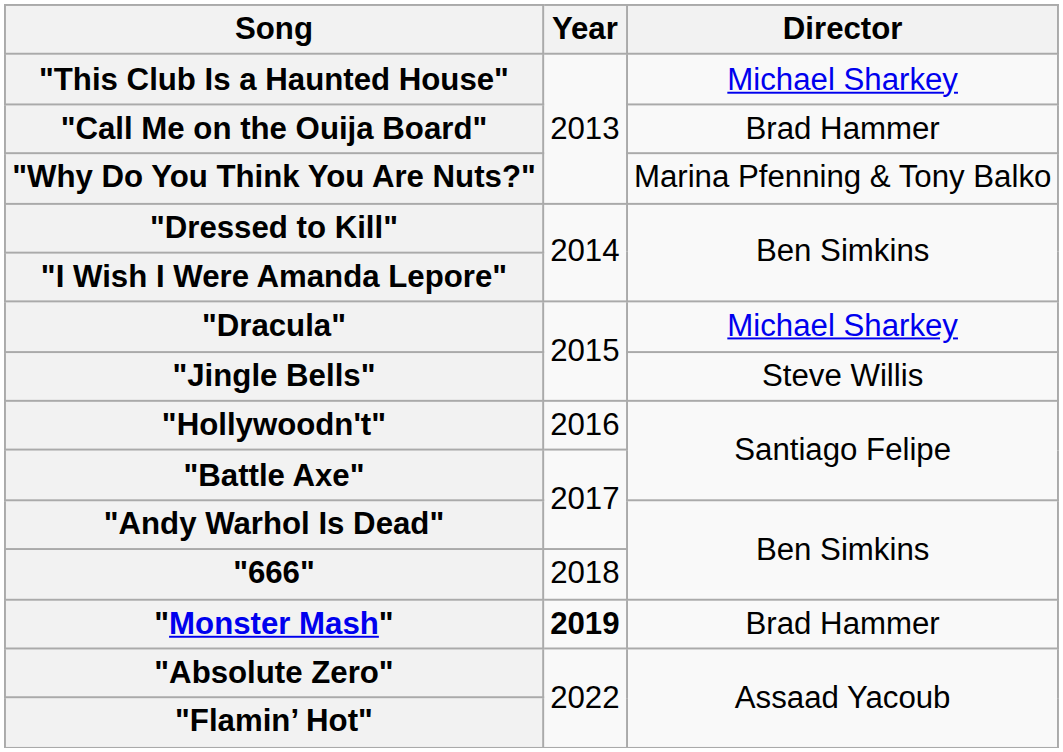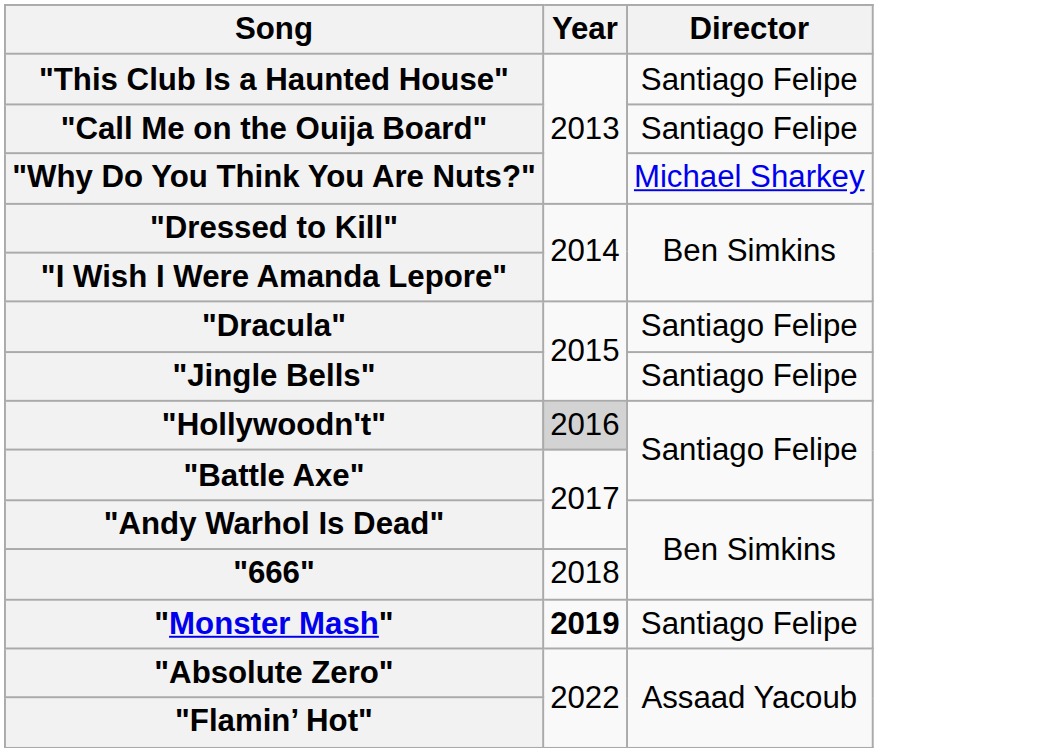 <table class="wikitable plainrowheaders" style="text-align:center;">
 <tr>
 <th scope="col">Song</th>
 <th scope="col">Year</th>
 <th scope="col">Director</th>
 </tr>
 <tr>
 <th scope="row">"This Club Is a Haunted House"</th>
 <td rowspan="3">2013</td>
-<td><a href='#'>Michael Sharkey</a></td>
+<td>Santiago Felipe</td>
 </tr>
 <tr>
 <th scope="row">"Call Me on the Ouija Board"</th>
-<td>Brad Hammer</td>
+<td>Santiago Felipe</td>
 </tr>
 <tr>
 <th scope="row">"Why Do You Think You Are Nuts?"</th>
-<td>Marina Pfenning & Tony Balko</td>
+<td><a href='#'>Michael Sharkey</a></td>
 </tr>
 <tr>
 <th scope="row">"Dressed to Kill"</th>
 <td rowspan="2">2014</td>
 <td rowspan="2">Ben Simkins</td>
 </tr>
 <tr>
 <th scope="row">"I Wish I Were Amanda Lepore"</th>
 </tr>
 <tr>
 <th scope="row">"Dracula"</th>
 <td rowspan="2">2015</td>
-<td><a href='#'>Michael Sharkey</a></td>
+<td>Santiago Felipe</td>
 </tr>
 <tr>
 <th scope="row">"Jingle Bells"</th>
-<td>Steve Willis</td>
+<td>Santiago Felipe</td>
 </tr>
 <tr>
 <th scope="row">"Hollywoodn't"</th>
-<td>2016</td>
+<td style="background: lightgrey;">2016</td>
 <td rowspan="2">Santiago Felipe</td>
 </tr>
 <tr>
 <th scope="row">"Battle Axe"</th>
 <td rowspan="2">2017</td>
 </tr>
 <tr>
 <th scope="row">"Andy Warhol Is Dead"</th>
 <td rowspan="2">Ben Simkins</td>
 </tr>
 <tr>
 <th scope="row">"666"</th>
 <td>2018</td>
 </tr>
 <tr>
 <th scope="row">"<a href='#'>Monster Mash</a>"</th>
 <td><strong>2019</strong></td>
-<td>Brad Hammer</td>
+<td>Santiago Felipe</td>
 </tr>
 <tr>
 <th scope="row">"Absolute Zero"</th>
 <td rowspan="2">2022</td>
 <td rowspan="2">Assaad Yacoub</td>
 </tr>
 <tr>
 <th scope=“row”>"Flamin’ Hot"</th>
 </tr>
 </table>
